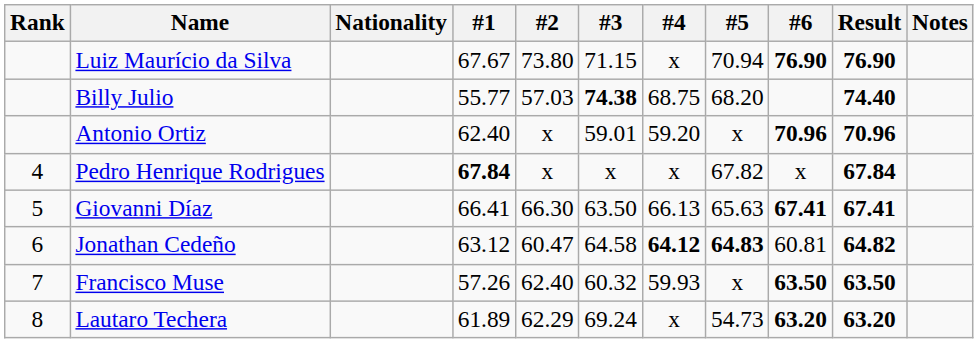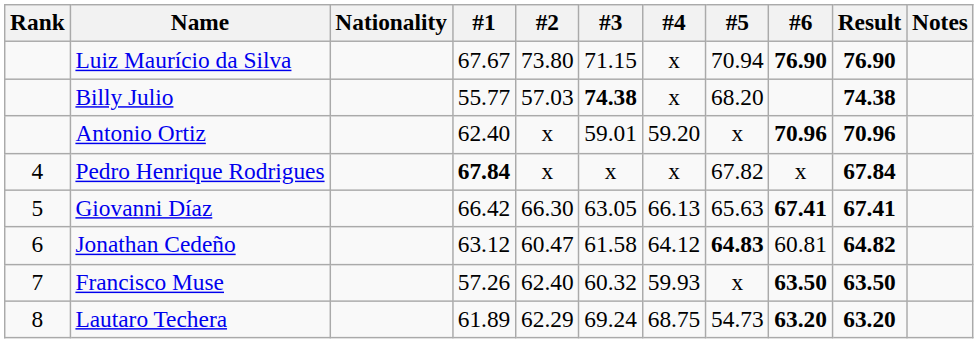 <table class="wikitable sortable" style="text-align:center">
 <tr>
 <th>Rank</th>
 <th>Name</th>
 <th>Nationality</th>
 <th>#1</th>
 <th>#2</th>
 <th>#3</th>
 <th>#4</th>
 <th>#5</th>
 <th>#6</th>
 <th>Result</th>
 <th>Notes</th>
 </tr>
 <tr>
 <td></td>
 <td align=left><a href='#'>Luiz Maurício da Silva</a></td>
 <td align=left></td>
 <td>67.67</td>
 <td>73.80</td>
 <td>71.15</td>
 <td>x</td>
 <td>70.94</td>
 <td><strong>76.90</strong></td>
 <td><strong>76.90</strong></td>
 <td></td>
 </tr>
 <tr>
 <td></td>
 <td align=left><a href='#'>Billy Julio</a></td>
 <td align=left></td>
 <td>55.77</td>
 <td>57.03</td>
 <td><strong>74.38</strong></td>
-<td>68.75</td>
+<td>x</td>
 <td>68.20</td>
 <td></td>
-<td><strong>74.40</strong></td>
+<td><strong>74.38</strong></td>
 <td></td>
 </tr>
 <tr>
 <td></td>
 <td align=left><a href='#'>Antonio Ortiz</a></td>
 <td align=left></td>
 <td>62.40</td>
 <td>x</td>
 <td>59.01</td>
 <td>59.20</td>
 <td>x</td>
 <td><strong>70.96</strong></td>
 <td><strong>70.96</strong></td>
 <td></td>
 </tr>
 <tr>
 <td>4</td>
 <td align=left><a href='#'>Pedro Henrique Rodrigues</a></td>
 <td align=left></td>
 <td><strong>67.84</strong></td>
 <td>x</td>
 <td>x</td>
 <td>x</td>
 <td>67.82</td>
 <td>x</td>
 <td><strong>67.84</strong></td>
 <td></td>
 </tr>
 <tr>
 <td>5</td>
 <td align=left><a href='#'>Giovanni Díaz</a></td>
 <td align=left></td>
-<td>66.41</td>
+<td>66.42</td>
 <td>66.30</td>
-<td>63.50</td>
+<td>63.05</td>
 <td>66.13</td>
 <td>65.63</td>
 <td><strong>67.41</strong></td>
 <td><strong>67.41</strong></td>
 <td></td>
 </tr>
 <tr>
 <td>6</td>
 <td align=left><a href='#'>Jonathan Cedeño</a></td>
 <td align=left></td>
 <td>63.12</td>
 <td>60.47</td>
-<td>64.58</td>
-<td><strong>64.12</strong></td>
+<td>61.58</td>
+<td>64.12</td>
 <td><strong>64.83</strong></td>
 <td>60.81</td>
 <td><strong>64.82</strong></td>
 <td></td>
 </tr>
 <tr>
 <td>7</td>
 <td align=left><a href='#'>Francisco Muse</a></td>
 <td align=left></td>
 <td>57.26</td>
 <td>62.40</td>
 <td>60.32</td>
 <td>59.93</td>
 <td>x</td>
 <td><strong>63.50</strong></td>
 <td><strong>63.50</strong></td>
 <td></td>
 </tr>
 <tr>
 <td>8</td>
 <td align=left><a href='#'>Lautaro Techera</a></td>
 <td align=left></td>
 <td>61.89</td>
 <td>62.29</td>
 <td>69.24</td>
-<td>x</td>
+<td>68.75</td>
 <td>54.73</td>
 <td><strong>63.20</strong></td>
 <td><strong>63.20</strong></td>
 <td></td>
 </tr>
 </table>
